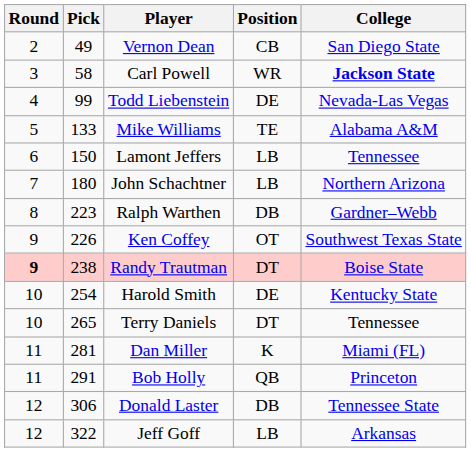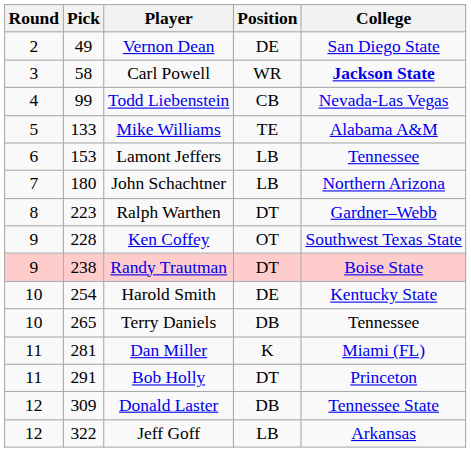 <table class="wikitable sortable sortable"  style="text-align:center;">
 <tr>
 <th>Round</th>
 <th>Pick</th>
 <th>Player</th>
 <th>Position</th>
 <th>College</th>
 </tr>
 <tr>
 <td>2</td>
 <td>49</td>
 <td><a href='#'>Vernon Dean</a></td>
-<td>CB</td>
+<td>DE</td>
 <td><a href='#'>San Diego State</a></td>
 </tr>
 <tr>
 <td>3</td>
 <td>58</td>
 <td>Carl Powell</td>
 <td>WR</td>
 <td><strong><a href='#'>Jackson State</a></strong></td>
 </tr>
 <tr>
 <td>4</td>
 <td>99</td>
 <td><a href='#'>Todd Liebenstein</a></td>
-<td>DE</td>
+<td>CB</td>
 <td><a href='#'>Nevada-Las Vegas</a></td>
 </tr>
 <tr>
 <td>5</td>
 <td>133</td>
 <td><a href='#'>Mike Williams</a></td>
 <td>TE</td>
 <td><a href='#'>Alabama A&M</a></td>
 </tr>
 <tr>
 <td>6</td>
-<td>150</td>
+<td>153</td>
 <td>Lamont Jeffers</td>
 <td>LB</td>
 <td><a href='#'>Tennessee</a></td>
 </tr>
 <tr>
 <td>7</td>
 <td>180</td>
 <td>John Schachtner</td>
 <td>LB</td>
 <td><a href='#'>Northern Arizona</a></td>
 </tr>
 <tr>
 <td>8</td>
 <td>223</td>
 <td>Ralph Warthen</td>
-<td>DB</td>
+<td>DT</td>
 <td><a href='#'>Gardner–Webb</a></td>
 </tr>
 <tr>
 <td>9</td>
-<td>226</td>
+<td>228</td>
 <td><a href='#'>Ken Coffey</a></td>
 <td>OT</td>
 <td><a href='#'>Southwest Texas State</a></td>
 </tr>
 <tr style="background:#fcc;">
-<td><strong>9</strong></td>
+<td>9</td>
 <td>238</td>
 <td><a href='#'>Randy Trautman</a></td>
 <td>DT</td>
 <td><a href='#'>Boise State</a></td>
 </tr>
 <tr>
 <td>10</td>
 <td>254</td>
 <td>Harold Smith</td>
 <td>DE</td>
 <td><a href='#'>Kentucky State</a></td>
 </tr>
 <tr>
 <td>10</td>
 <td>265</td>
 <td>Terry Daniels</td>
-<td>DT</td>
+<td>DB</td>
 <td>Tennessee</td>
 </tr>
 <tr>
 <td>11</td>
 <td>281</td>
 <td><a href='#'>Dan Miller</a></td>
 <td>K</td>
 <td><a href='#'>Miami (FL)</a></td>
 </tr>
 <tr>
 <td>11</td>
 <td>291</td>
 <td><a href='#'>Bob Holly</a></td>
-<td>QB</td>
+<td>DT</td>
 <td><a href='#'>Princeton</a></td>
 </tr>
 <tr>
 <td>12</td>
-<td>306</td>
+<td>309</td>
 <td><a href='#'>Donald Laster</a></td>
 <td>DB</td>
 <td><a href='#'>Tennessee State</a></td>
 </tr>
 <tr>
 <td>12</td>
 <td>322</td>
 <td>Jeff Goff</td>
 <td>LB</td>
 <td><a href='#'>Arkansas</a></td>
 </tr>
 </table>
